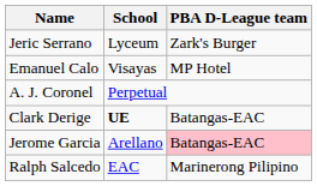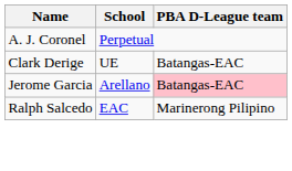 <table class=wikitable>
 <tr>
 <th>Name</th>
 <th>School</th>
 <th>PBA D-League team</th>
 </tr>
 <tr>
-<td>Jeric Serrano</td>
-<td>Lyceum</td>
-<td>Zark's Burger</td>
-</tr>
-<tr>
-<td>Emanuel Calo</td>
-<td>Visayas</td>
-<td>MP Hotel</td>
-</tr>
-<tr>
 <td>A. J. Coronel</td>
 <td colspan=2><a href='#'>Perpetual</a></td>
 </tr>
 <tr>
 <td>Clark Derige</td>
-<td><strong>UE</strong></td>
+<td>UE</td>
 <td>Batangas-EAC</td>
 </tr>
 <tr>
 <td>Jerome Garcia</td>
 <td><a href='#'>Arellano</a></td>
 <td style="background: pink;">Batangas-EAC</td>
 </tr>
 <tr>
 <td>Ralph Salcedo</td>
 <td><a href='#'>EAC</a></td>
 <td>Marinerong Pilipino</td>
 </tr>
 </table>
